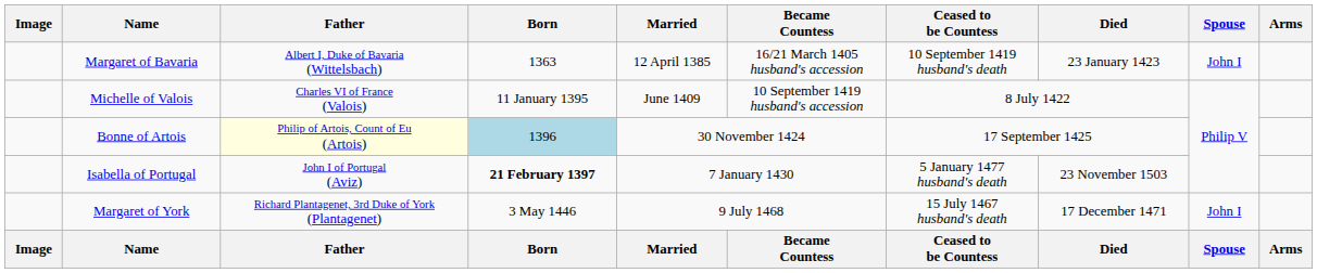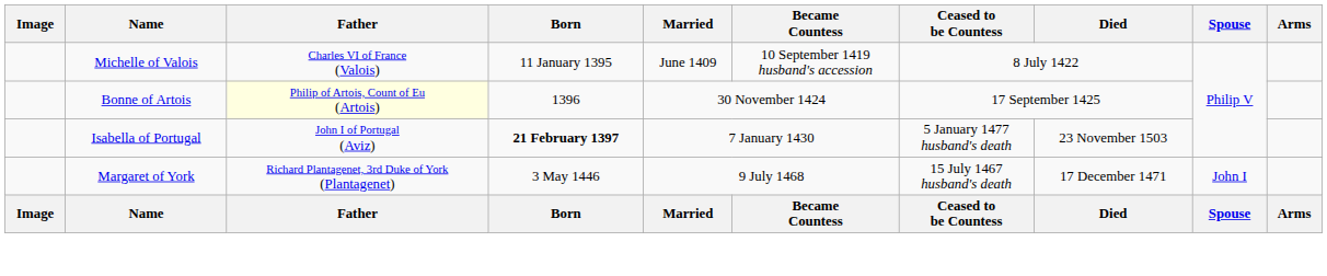 <table width=95% class="wikitable">
 <tr>
 <th>Image</th>
 <th>Name</th>
 <th>Father</th>
 <th>Born</th>
 <th>Married</th>
 <th>Became<br>Countess</th>
 <th>Ceased to<br>be Countess</th>
 <th>Died</th>
 <th><a href='#'>Spouse</a></th>
 <th>Arms</th>
-</tr>
-<tr>
-<td align="center"></td>
-<td align="center"><a href='#'>Margaret of Bavaria</a><br></td>
-<td align="center"><small><a href='#'>Albert I, Duke of Bavaria</a></small><br>(<a href='#'>Wittelsbach</a>)</td>
-<td align=center>1363</td>
-<td align="center">12 April 1385</td>
-<td align=center>16/21 March 1405<br><em>husband's accession</em></td>
-<td align=center>10 September 1419<br><em>husband's death</em></td>
-<td align="center">23 January 1423</td>
-<td align="center"><a href='#'>John I</a></td>
-<td align="center"></td>
 </tr>
 <tr>
 <td align="center"></td>
 <td align="center"><a href='#'>Michelle of Valois</a><br></td>
 <td align="center"><small><a href='#'>Charles VI of France</a></small><br>(<a href='#'>Valois</a>)</td>
 <td align=center>11 January 1395</td>
 <td align="center">June 1409</td>
 <td align=center>10 September 1419<br><em>husband's accession</em></td>
 <td align="center" colspan="2">8 July 1422</td>
 <td align="center" rowspan="3"><a href='#'>Philip V</a></td>
 <td align="center"></td>
 </tr>
 <tr>
 <td align="center"></td>
 <td align="center"><a href='#'>Bonne of Artois</a><br></td>
 <td align="center" style="background: lightyellow;"><small><a href='#'>Philip of Artois, Count of Eu</a></small><br>(<a href='#'>Artois</a>)</td>
-<td align=center style="background: lightblue;">1396</td>
+<td align=center>1396</td>
 <td align="center" colspan="2">30 November 1424</td>
 <td align="center" colspan="2">17 September 1425</td>
 <td align="center"></td>
 </tr>
 <tr>
 <td align="center"></td>
 <td align="center"><a href='#'>Isabella of Portugal</a><br></td>
 <td align="center"><small><a href='#'>John I of Portugal</a></small><br>(<a href='#'>Aviz</a>)</td>
 <td align=center><strong>21 February 1397</strong></td>
 <td align="center" colspan="2">7 January 1430</td>
 <td align=center>5 January 1477<br><em>husband's death</em></td>
 <td align="center">23 November 1503</td>
 <td align="center"></td>
 </tr>
 <tr>
 <td align="center"></td>
 <td align="center"><a href='#'>Margaret of York</a><br></td>
 <td align="center"><small><a href='#'>Richard Plantagenet, 3rd Duke of York</a></small><br>(<a href='#'>Plantagenet</a>)</td>
 <td align=center>3 May 1446</td>
 <td align="center" colspan="2">9 July 1468</td>
 <td align=center>15 July 1467<br><em>husband's death</em></td>
 <td align="center">17 December 1471</td>
 <td align="center"><a href='#'>John I</a></td>
 <td align="center"></td>
 </tr>
 <tr>
 <th>Image</th>
 <th>Name</th>
 <th>Father</th>
 <th>Born</th>
 <th>Married</th>
 <th>Became<br>Countess</th>
 <th>Ceased to<br>be Countess</th>
 <th>Died</th>
 <th><a href='#'>Spouse</a></th>
 <th>Arms</th>
 </tr>
 </table>
